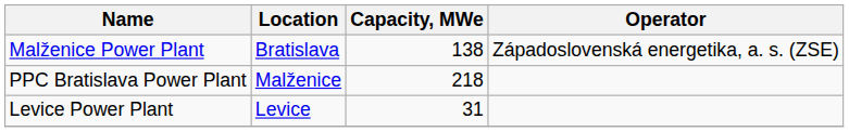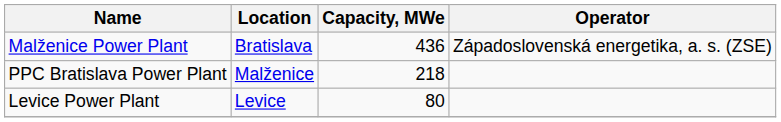 <table class="wikitable">
 <tr>
 <th>Name</th>
 <th>Location</th>
 <th>Capacity, MWe</th>
 <th>Operator</th>
 </tr>
 <tr>
 <td><a href='#'>Malženice Power Plant</a></td>
 <td><a href='#'>Bratislava</a></td>
-<td align="right">138</td>
+<td align="right">436</td>
 <td>Západoslovenská energetika, a. s. (ZSE)</td>
 </tr>
 <tr>
 <td>PPC Bratislava Power Plant</td>
 <td><a href='#'>Malženice</a></td>
 <td align="right">218</td>
 <td></td>
 </tr>
 <tr>
 <td>Levice Power Plant</td>
 <td><a href='#'>Levice</a></td>
-<td align="right">31</td>
+<td align="right">80</td>
 <td></td>
 </tr>
 <tr>
 </tr>
 </table>
